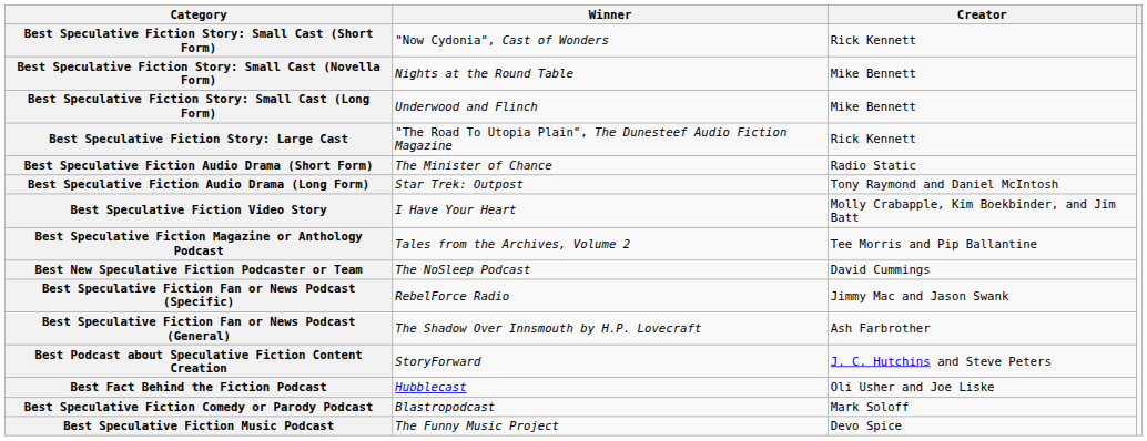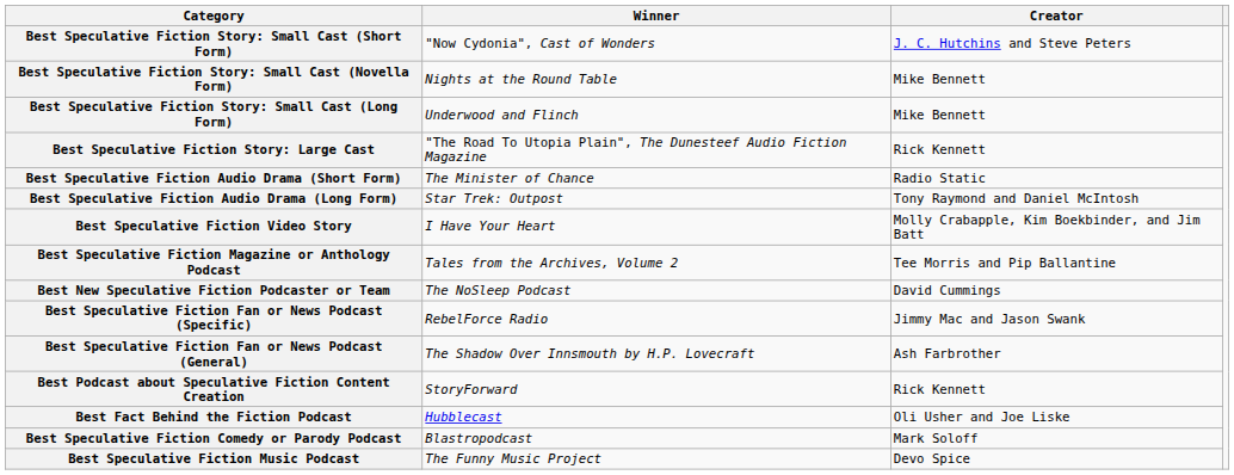 <table class="wikitable sortable">
 <tr>
 <th>Category</th>
 <th>Winner</th>
 <th>Creator</th>
 <th></th>
 </tr>
 <tr>
 <th>Best Speculative Fiction Story: Small Cast (Short Form)</th>
 <td>"Now Cydonia", <em>Cast of Wonders</em></td>
-<td>Rick Kennett</td>
+<td><a href='#'>J. C. Hutchins</a> and Steve Peters</td>
 <td rowspan="15"></td>
 </tr>
 <tr>
 <th>Best Speculative Fiction Story: Small Cast (Novella Form)</th>
 <td><em>Nights at the Round Table</em></td>
 <td>Mike Bennett</td>
 </tr>
 <tr>
 <th>Best Speculative Fiction Story: Small Cast (Long Form)</th>
 <td><em>Underwood and Flinch</em></td>
 <td>Mike Bennett</td>
 </tr>
 <tr>
 <th>Best Speculative Fiction Story: Large Cast</th>
 <td>"The Road To Utopia Plain", <em>The Dunesteef Audio Fiction Magazine</em></td>
 <td>Rick Kennett</td>
 </tr>
 <tr>
 <th>Best Speculative Fiction Audio Drama (Short Form)</th>
 <td><em>The Minister of Chance</em></td>
 <td>Radio Static</td>
 </tr>
 <tr>
 <th>Best Speculative Fiction Audio Drama (Long Form)</th>
 <td><em>Star Trek: Outpost</em></td>
 <td>Tony Raymond and Daniel McIntosh</td>
 </tr>
 <tr>
 <th>Best Speculative Fiction Video Story</th>
 <td><em>I Have Your Heart</em></td>
 <td>Molly Crabapple, Kim Boekbinder, and Jim Batt</td>
 </tr>
 <tr>
 <th>Best Speculative Fiction Magazine or Anthology Podcast</th>
 <td><em>Tales from the Archives, Volume 2</em></td>
 <td>Tee Morris and Pip Ballantine</td>
 </tr>
 <tr>
 <th>Best New Speculative Fiction Podcaster or Team</th>
 <td><em>The NoSleep Podcast</em></td>
 <td>David Cummings</td>
 </tr>
 <tr>
 <th>Best Speculative Fiction Fan or News Podcast (Specific)</th>
 <td><em>RebelForce Radio</em></td>
 <td>Jimmy Mac and Jason Swank</td>
 </tr>
 <tr>
 <th>Best Speculative Fiction Fan or News Podcast (General)</th>
 <td><em>The Shadow Over Innsmouth by H.P. Lovecraft</em></td>
 <td>Ash Farbrother</td>
 </tr>
 <tr>
 <th>Best Podcast about Speculative Fiction Content Creation</th>
 <td><em>StoryForward</em></td>
-<td><a href='#'>J. C. Hutchins</a> and Steve Peters</td>
+<td>Rick Kennett</td>
 </tr>
 <tr>
 <th>Best Fact Behind the Fiction Podcast</th>
 <td><em><a href='#'>Hubblecast</a></em></td>
 <td>Oli Usher and Joe Liske</td>
 </tr>
 <tr>
 <th>Best Speculative Fiction Comedy or Parody Podcast</th>
 <td><em>Blastropodcast</em></td>
 <td>Mark Soloff</td>
 </tr>
 <tr>
 <th>Best Speculative Fiction Music Podcast</th>
 <td><em>The Funny Music Project</em></td>
 <td>Devo Spice</td>
 </tr>
 </table>
